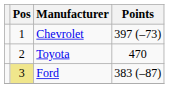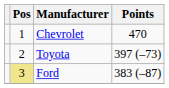 <table class="wikitable" style="font-size: 95%;">
 <tr>
 <th></th>
 <th>Pos</th>
 <th>Manufacturer</th>
 <th>Points</th>
 </tr>
 <tr>
 <td align="left"></td>
 <td style="text-align:center;">1</td>
 <td><a href='#'>Chevrolet</a></td>
-<td style="text-align:center;">397 (–73)</td>
+<td style="text-align:center;">470</td>
 </tr>
 <tr>
 <td align="left"></td>
 <td style="text-align:center;">2</td>
 <td><a href='#'>Toyota</a></td>
-<td style="text-align:center;">470</td>
+<td style="text-align:center;">397 (–73)</td>
 </tr>
 <tr>
 <td align="left"></td>
 <td style="background: khaki; text-align:center;">3</td>
 <td><a href='#'>Ford</a></td>
 <td style="text-align:center;">383 (–87)</td>
 </tr>
 <tr class="sortbottom">
 </tr>
 </table>
